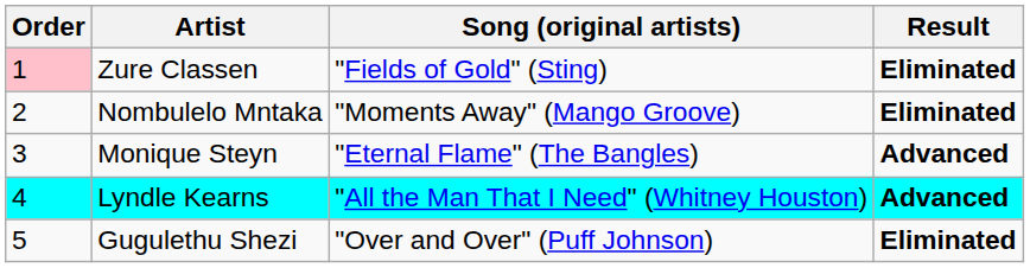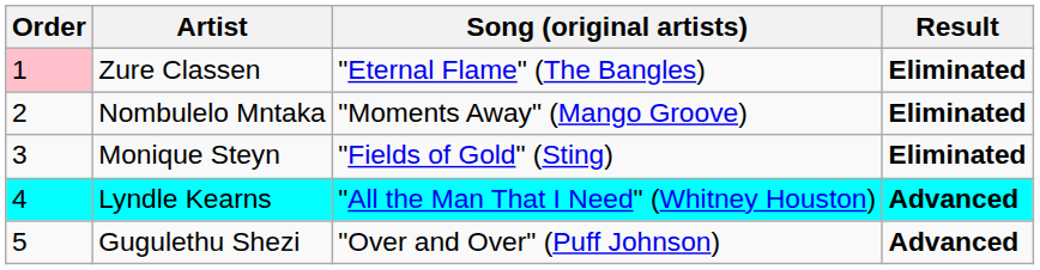 <table class=wikitable>
 <tr>
 <th>Order</th>
 <th>Artist</th>
 <th>Song (original artists)</th>
 <th>Result</th>
 </tr>
 <tr>
 <td style="background: pink;">1</td>
 <td>Zure Classen</td>
-<td>"<a href='#'>Fields of Gold</a>" (<a href='#'>Sting</a>)</td>
+<td>"<a href='#'>Eternal Flame</a>" (<a href='#'>The Bangles</a>)</td>
 <td><strong>Eliminated</strong></td>
 </tr>
 <tr>
 <td>2</td>
 <td>Nombulelo Mntaka</td>
 <td>"Moments Away" (<a href='#'>Mango Groove</a>)</td>
 <td><strong>Eliminated</strong></td>
 </tr>
 <tr>
 <td>3</td>
 <td>Monique Steyn</td>
-<td>"<a href='#'>Eternal Flame</a>" (<a href='#'>The Bangles</a>)</td>
-<td><strong>Advanced</strong></td>
+<td>"<a href='#'>Fields of Gold</a>" (<a href='#'>Sting</a>)</td>
+<td><strong>Eliminated</strong></td>
 </tr>
 <tr style="background:cyan;">
 <td>4</td>
 <td>Lyndle Kearns</td>
 <td>"<a href='#'>All the Man That I Need</a>" (<a href='#'>Whitney Houston</a>)</td>
 <td><strong>Advanced</strong></td>
 </tr>
 <tr>
 <td>5</td>
 <td>Gugulethu Shezi</td>
 <td>"Over and Over" (<a href='#'>Puff Johnson</a>)</td>
-<td><strong>Eliminated</strong></td>
+<td><strong>Advanced</strong></td>
 </tr>
 </table>
